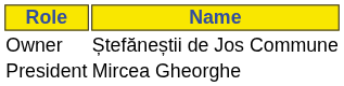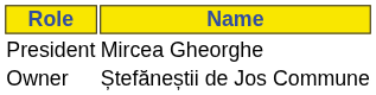 <table class="toccolours">
 <tr>
 <th style="background:#f9e700;color:#304da1;border:1px solid #373435;">Role</th>
 <th style="background:#f9e700;color:#304da1;border:1px solid #373435;">Name</th>
 </tr>
 <tr>
+<td>President</td>
+<td> Mircea Gheorghe</td>
+</tr>
+<tr>
 <td>Owner</td>
 <td> Ștefăneștii de Jos Commune</td>
 </tr>
-<tr>
-<td>President</td>
-<td> Mircea Gheorghe</td>
-</tr>
 </table>
